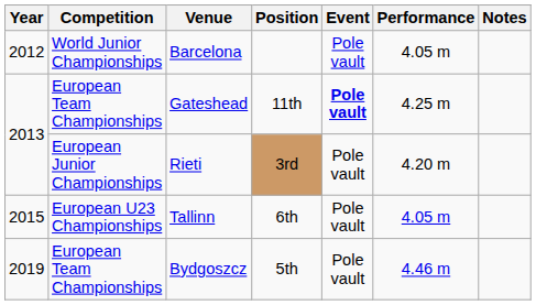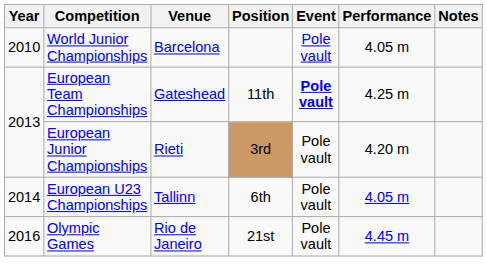 <table class="wikitable" width=60% style="font-size:90%; text-align:center;">
 <tr>
 <th>Year</th>
 <th>Competition</th>
 <th>Venue</th>
 <th>Position</th>
 <th>Event</th>
 <th>Performance</th>
 <th>Notes</th>
 </tr>
 <tr>
-<td>2012</td>
+<td>2010</td>
 <td align=left><a href='#'>World Junior Championships</a></td>
 <td align=left> <a href='#'>Barcelona</a></td>
 <td></td>
 <td><a href='#'>Pole vault</a></td>
 <td>4.05 m</td>
 <td></td>
 </tr>
 <tr>
 <td rowspan=2>2013</td>
 <td align=left><a href='#'>European Team Championships</a></td>
 <td align=left> <a href='#'>Gateshead</a></td>
 <td>11th</td>
 <td><strong><a href='#'>Pole vault</a></strong></td>
 <td>4.25 m</td>
 <td></td>
 </tr>
 <tr>
 <td align=left><a href='#'>European Junior Championships</a></td>
 <td align=left> <a href='#'>Rieti</a></td>
 <td bgcolor=cc9966>3rd</td>
 <td>Pole vault</td>
 <td>4.20 m</td>
 <td></td>
 </tr>
 <tr>
-<td>2015</td>
+<td>2014</td>
 <td align=left><a href='#'>European U23 Championships</a></td>
 <td align=left> <a href='#'>Tallinn</a></td>
 <td>6th</td>
 <td>Pole vault</td>
 <td><a href='#'>4.05 m</a></td>
 <td></td>
 </tr>
 <tr>
-<td>2019</td>
-<td align=left><a href='#'>European Team Championships</a></td>
-<td align=left> <a href='#'>Bydgoszcz</a></td>
-<td>5th</td>
+<td>2016</td>
+<td align=left><a href='#'>Olympic Games</a></td>
+<td align=left> <a href='#'>Rio de Janeiro</a></td>
+<td>21st</td>
 <td>Pole vault</td>
-<td><a href='#'>4.46 m</a></td>
+<td><a href='#'>4.45 m</a></td>
 <td></td>
 </tr>
 </table>
